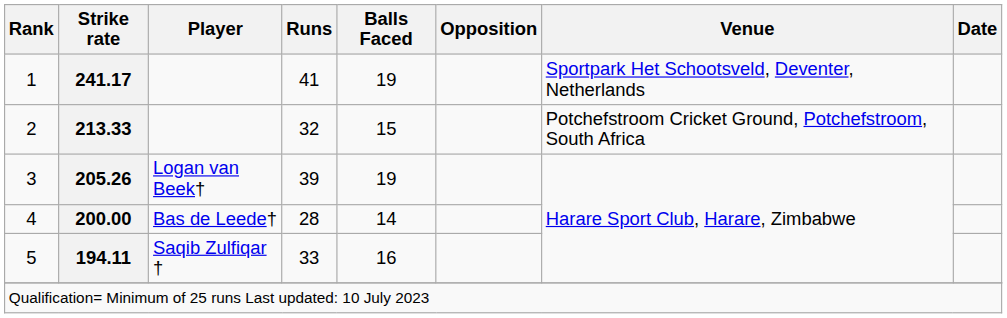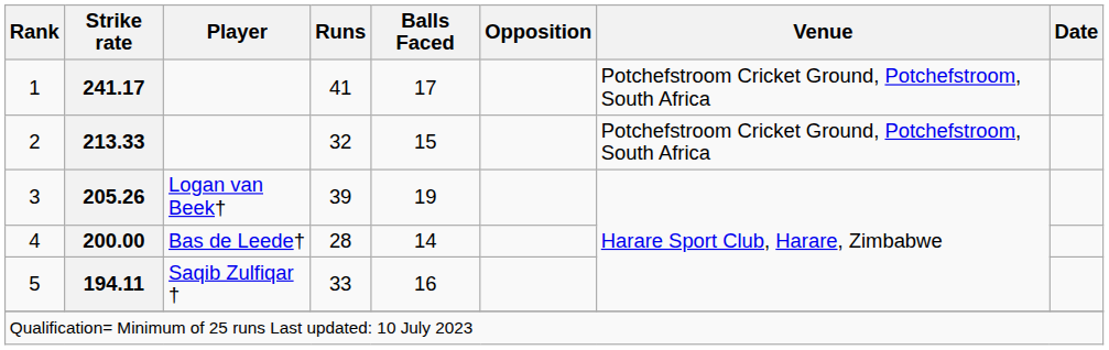 <table class="wikitable plainrowheaders sortable">
 <tr>
 <th scope=col>Rank</th>
 <th scope=col>Strike rate</th>
 <th scope=col>Player</th>
 <th scope=col>Runs</th>
 <th scope=col>Balls Faced</th>
 <th scope=col>Opposition</th>
 <th scope=col>Venue</th>
 <th scope=col>Date</th>
 </tr>
 <tr>
 <td align=center>1</td>
 <th scope=row style="text-align:center;">241.17</th>
 <td></td>
 <td align=center>41</td>
-<td align=center>19</td>
+<td align=center>17</td>
 <td></td>
-<td><a href='#'>Sportpark Het Schootsveld</a>, <a href='#'>Deventer</a>, Netherlands</td>
+<td>Potchefstroom Cricket Ground, <a href='#'>Potchefstroom</a>, South Africa</td>
 <td></td>
 </tr>
 <tr>
 <td align=center>2</td>
 <th scope=row style="text-align:center;">213.33</th>
 <td></td>
 <td align=center>32</td>
 <td align=center>15</td>
 <td></td>
 <td>Potchefstroom Cricket Ground, <a href='#'>Potchefstroom</a>, South Africa</td>
 <td></td>
 </tr>
 <tr>
 <td align=center>3</td>
 <th scope=row style="text-align:center;">205.26</th>
 <td><a href='#'>Logan van Beek</a>†</td>
 <td align=center>39</td>
 <td align=center>19</td>
 <td></td>
 <td rowspan=3><a href='#'>Harare Sport Club</a>, <a href='#'>Harare</a>, Zimbabwe</td>
 <td> </td>
 </tr>
 <tr>
 <td align=center>4</td>
 <th scope=row style="text-align:center;">200.00</th>
 <td><a href='#'>Bas de Leede</a>†</td>
 <td align=center>28</td>
 <td align=center>14</td>
 <td></td>
 <td> </td>
 </tr>
 <tr>
 <td align=center>5</td>
 <th scope=row style="text-align:center;">194.11</th>
 <td><a href='#'>Saqib Zulfiqar</a> †</td>
 <td align=center>33</td>
 <td align=center>16</td>
 <td></td>
 <td> </td>
 </tr>
 <tr>
 </tr>
 <tr class=sortbottom>
 <td colspan=8><small>Qualification= Minimum of 25 runs Last updated: 10 July 2023</small></td>
 </tr>
 </table>
